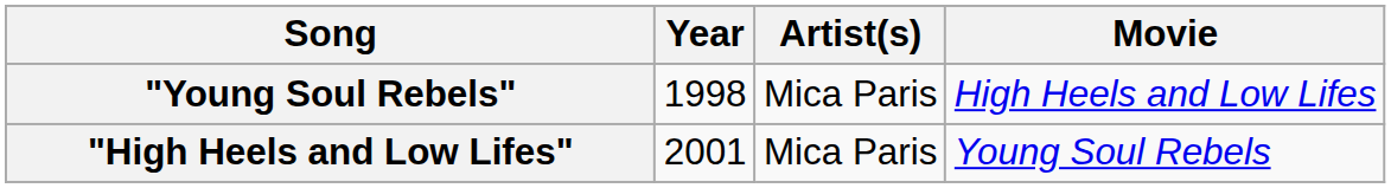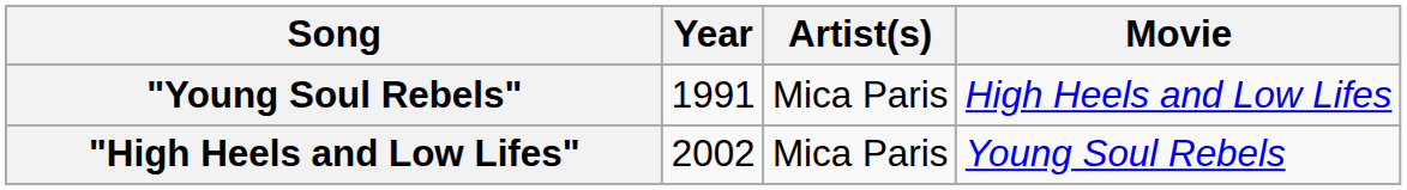 <table class="wikitable plainrowheaders" border="1">
 <tr>
 <th scope="col" style="width:17em;">Song</th>
 <th scope="col">Year</th>
 <th scope="col">Artist(s)</th>
 <th scope="col">Movie</th>
 </tr>
 <tr>
 <th scope="row">"Young Soul Rebels"</th>
-<td>1998</td>
+<td>1991</td>
 <td>Mica Paris</td>
 <td><em><a href='#'>High Heels and Low Lifes</a></em></td>
 </tr>
 <tr>
 <th scope="row">"High Heels and Low Lifes"</th>
-<td>2001</td>
+<td>2002</td>
 <td>Mica Paris</td>
 <td><em><a href='#'>Young Soul Rebels</a></em></td>
 </tr>
 </table>
